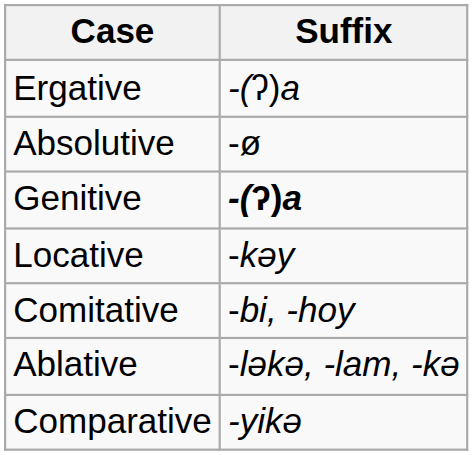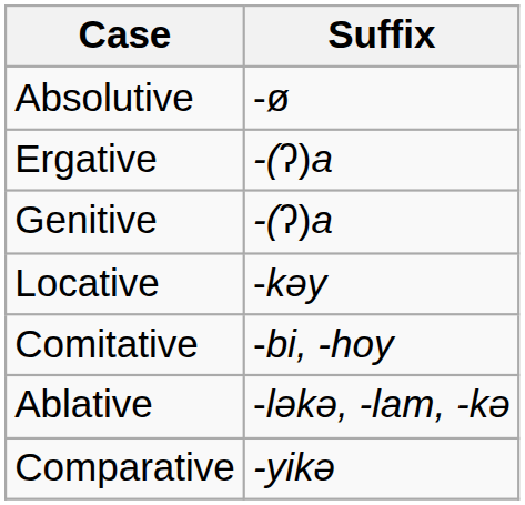 <table class="wikitable">
 <tr>
 <th>Case</th>
 <th>Suffix</th>
 </tr>
 <tr>
+<td>Absolutive</td>
+<td>-ø</td>
+</tr>
+<tr>
 <td>Ergative</td>
 <td><em>-(</em>ʔ)<em>a</em></td>
 </tr>
 <tr>
-<td>Absolutive</td>
-<td>-ø</td>
-</tr>
-<tr>
 <td>Genitive</td>
-<td><strong><em>-(</em>ʔ)<em>a</em></strong></td>
+<td><em>-(</em>ʔ)<em>a</em></td>
 </tr>
 <tr>
 <td>Locative</td>
 <td>-<em>kəy</em></td>
 </tr>
 <tr>
 <td>Comitative</td>
 <td>-<em>bi, -hoy</em></td>
 </tr>
 <tr>
 <td>Ablative</td>
 <td>-<em>ləkə, -lam, -kə</em></td>
 </tr>
 <tr>
 <td>Comparative</td>
 <td><em>-yikə</em></td>
 </tr>
 </table>
